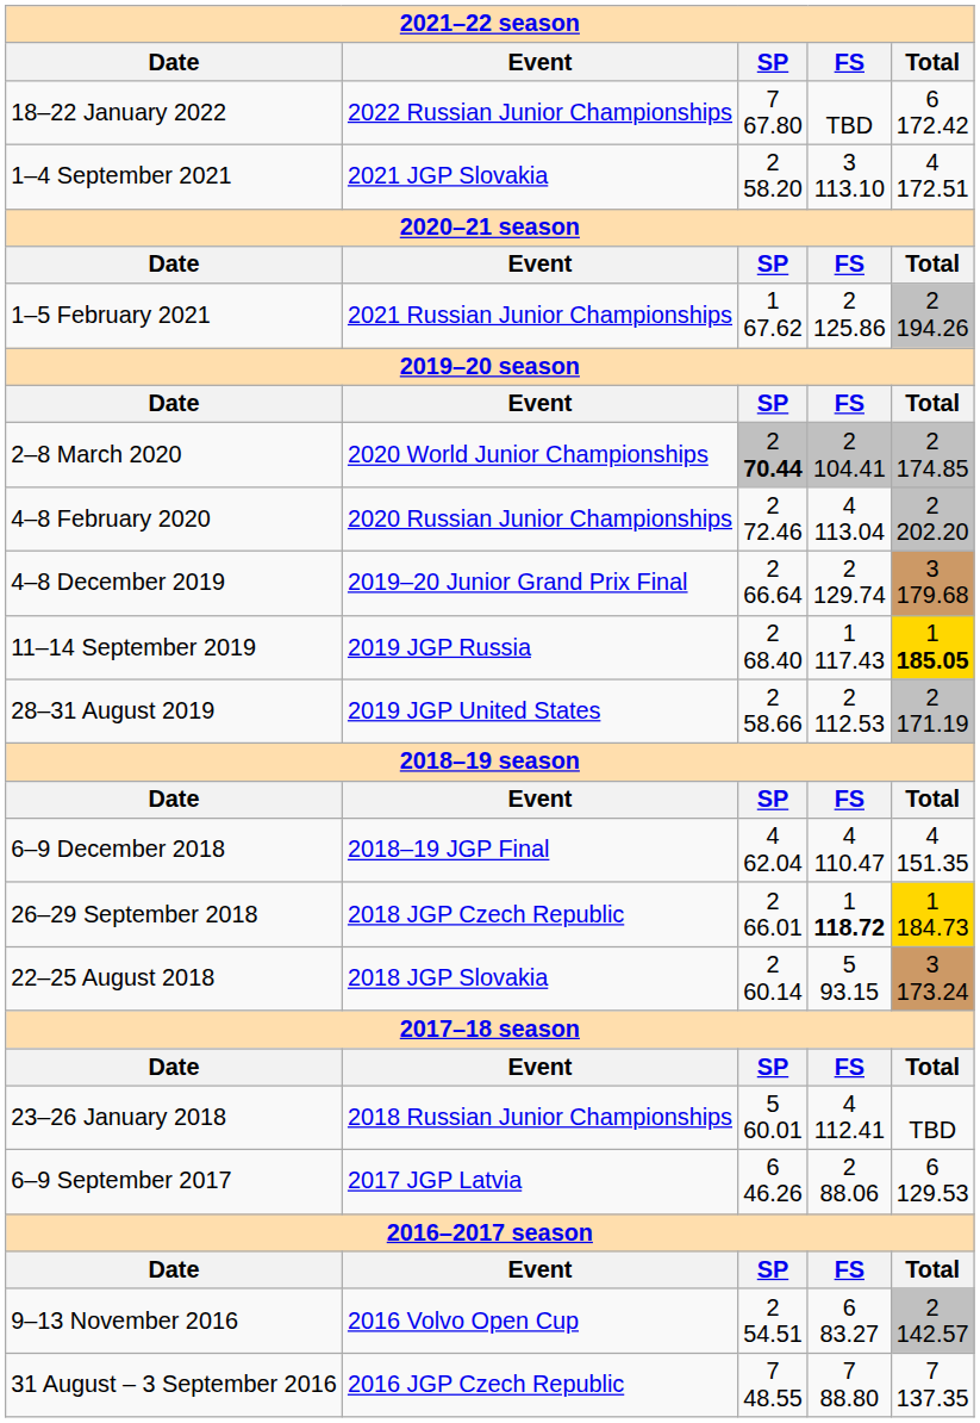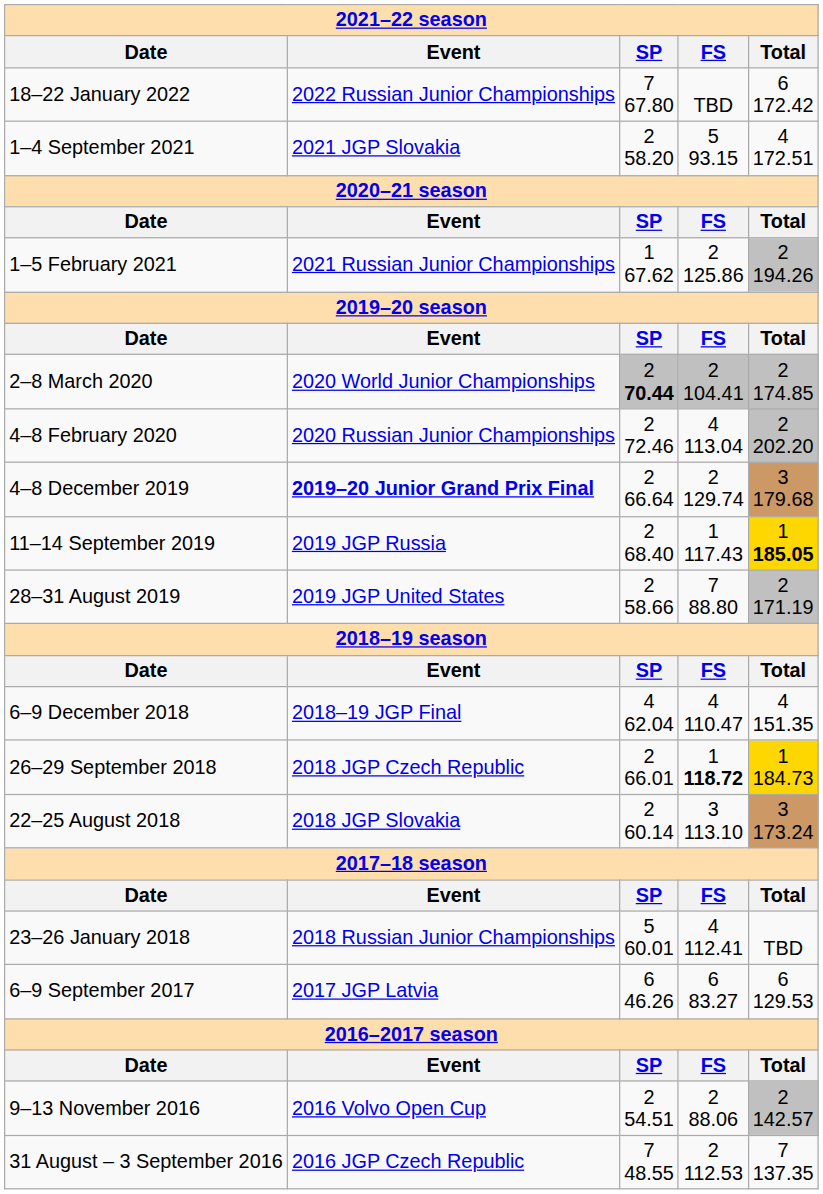 <table class="wikitable">
 <tr>
 <td style="background-color: #ffdead; " colspan=6 align=center><a href='#'><strong>2021–22 season</strong></a></td>
 </tr>
 <tr>
 <th>Date</th>
 <th>Event</th>
 <th><a href='#'>SP</a></th>
 <th><a href='#'>FS</a></th>
 <th>Total</th>
 </tr>
 <tr>
 <td>18–22 January 2022</td>
 <td><a href='#'>2022 Russian Junior Championships</a></td>
 <td align=center>7 <br> 67.80</td>
 <td align=center><br> TBD</td>
 <td align=center>6 <br> 172.42</td>
 </tr>
 <tr>
 <td>1–4 September 2021</td>
 <td><a href='#'>2021 JGP Slovakia</a></td>
 <td align=center>2 <br> 58.20</td>
-<td align=center>3 <br> 113.10</td>
+<td align=center>5 <br> 93.15</td>
 <td align=center>4 <br> 172.51</td>
 </tr>
 <tr>
 <td style="background-color: #ffdead; " colspan=6 align=center><a href='#'><strong>2020–21 season</strong></a></td>
 </tr>
 <tr>
 <th>Date</th>
 <th>Event</th>
 <th><a href='#'>SP</a></th>
 <th><a href='#'>FS</a></th>
 <th>Total</th>
 </tr>
 <tr>
 <td>1–5 February 2021</td>
 <td><a href='#'>2021 Russian Junior Championships</a></td>
 <td align=center>1 <br> 67.62</td>
 <td align=center>2 <br> 125.86</td>
 <td align=center bgcolor=silver>2 <br> 194.26</td>
 </tr>
 <tr>
 <td style="background-color: #ffdead; " colspan=6 align=center><a href='#'><strong>2019–20 season</strong></a></td>
 </tr>
 <tr>
 <th>Date</th>
 <th>Event</th>
 <th><a href='#'>SP</a></th>
 <th><a href='#'>FS</a></th>
 <th>Total</th>
 </tr>
 <tr>
 <td>2–8 March 2020</td>
 <td><a href='#'>2020 World Junior Championships</a></td>
 <td align=center bgcolor=silver>2 <br> <strong>70.44</strong></td>
 <td align=center bgcolor=silver>2 <br> 104.41</td>
 <td align=center bgcolor=silver>2 <br> 174.85</td>
 </tr>
 <tr>
 <td>4–8 February 2020</td>
 <td><a href='#'>2020 Russian Junior Championships</a></td>
 <td align=center>2 <br> 72.46</td>
 <td align=center>4 <br> 113.04</td>
 <td align=center bgcolor=silver>2 <br> 202.20</td>
 </tr>
 <tr>
 <td>4–8 December 2019</td>
-<td><a href='#'>2019–20 Junior Grand Prix Final</a></td>
+<td><strong><a href='#'>2019–20 Junior Grand Prix Final</a></strong></td>
 <td align=center>2 <br> 66.64</td>
 <td align=center>2 <br> 129.74</td>
 <td align=center bgcolor=cc9966>3 <br> 179.68</td>
 </tr>
 <tr>
 <td>11–14 September 2019</td>
 <td><a href='#'>2019 JGP Russia</a></td>
 <td align=center>2 <br> 68.40</td>
 <td align=center>1 <br> 117.43</td>
 <td align=center bgcolor=gold>1 <br> <strong>185.05</strong></td>
 </tr>
 <tr>
 <td>28–31 August 2019</td>
 <td><a href='#'>2019 JGP United States</a></td>
 <td align=center>2 <br> 58.66</td>
-<td align=center>2 <br> 112.53</td>
+<td align=center>7 <br> 88.80</td>
 <td align=center bgcolor=silver>2 <br> 171.19</td>
 </tr>
 <tr>
 <td style="background-color: #ffdead; " colspan=6 align=center><a href='#'><strong>2018–19 season</strong></a></td>
 </tr>
 <tr>
 <th>Date</th>
 <th>Event</th>
 <th><a href='#'>SP</a></th>
 <th><a href='#'>FS</a></th>
 <th>Total</th>
 </tr>
 <tr>
 <td>6–9 December 2018</td>
 <td><a href='#'>2018–19 JGP Final</a></td>
 <td align=center>4 <br> 62.04</td>
 <td align=center>4 <br> 110.47</td>
 <td align=center>4 <br> 151.35</td>
 </tr>
 <tr>
 <td>26–29 September 2018</td>
 <td><a href='#'>2018 JGP Czech Republic</a></td>
 <td align=center>2 <br> 66.01</td>
 <td align=center>1 <br> <strong>118.72</strong></td>
 <td align=center bgcolor=gold>1 <br> 184.73</td>
 </tr>
 <tr>
 <td>22–25 August 2018</td>
 <td><a href='#'>2018 JGP Slovakia</a></td>
 <td align=center>2 <br> 60.14</td>
-<td align=center>5 <br> 93.15</td>
+<td align=center>3 <br> 113.10</td>
 <td align=center bgcolor=cc9966>3 <br> 173.24</td>
 </tr>
 <tr>
 <td style="background-color: #ffdead; " colspan=6 align=center><a href='#'><strong>2017–18 season</strong></a></td>
 </tr>
 <tr>
 <th>Date</th>
 <th>Event</th>
 <th><a href='#'>SP</a></th>
 <th><a href='#'>FS</a></th>
 <th>Total</th>
 </tr>
 <tr>
 <td>23–26 January 2018</td>
 <td><a href='#'>2018 Russian Junior Championships</a></td>
 <td align=center>5 <br> 60.01</td>
 <td align=center>4 <br> 112.41</td>
 <td align=center><br> TBD</td>
 </tr>
 <tr>
 <td>6–9 September 2017</td>
 <td><a href='#'>2017 JGP Latvia</a></td>
 <td align=center>6 <br> 46.26</td>
-<td align=center>2 <br> 88.06</td>
+<td align=center>6 <br> 83.27</td>
 <td align=center>6 <br> 129.53</td>
 </tr>
 <tr>
 <td style="background-color: #ffdead; " colspan=6 align=center><a href='#'><strong>2016–2017 season</strong></a></td>
 </tr>
 <tr>
 <th>Date</th>
 <th>Event</th>
 <th><a href='#'>SP</a></th>
 <th><a href='#'>FS</a></th>
 <th>Total</th>
 </tr>
 <tr>
 <td>9–13 November 2016</td>
 <td><a href='#'>2016 Volvo Open Cup</a></td>
 <td align=center>2 <br> 54.51</td>
-<td align=center>6 <br> 83.27</td>
+<td align=center>2 <br> 88.06</td>
 <td align=center bgcolor=silver>2 <br> 142.57</td>
 </tr>
 <tr>
 <td>31 August – 3 September 2016</td>
 <td><a href='#'>2016 JGP Czech Republic</a></td>
 <td align=center>7 <br> 48.55</td>
-<td align=center>7 <br> 88.80</td>
+<td align=center>2 <br> 112.53</td>
 <td align=center>7 <br> 137.35</td>
 </tr>
 </table>
